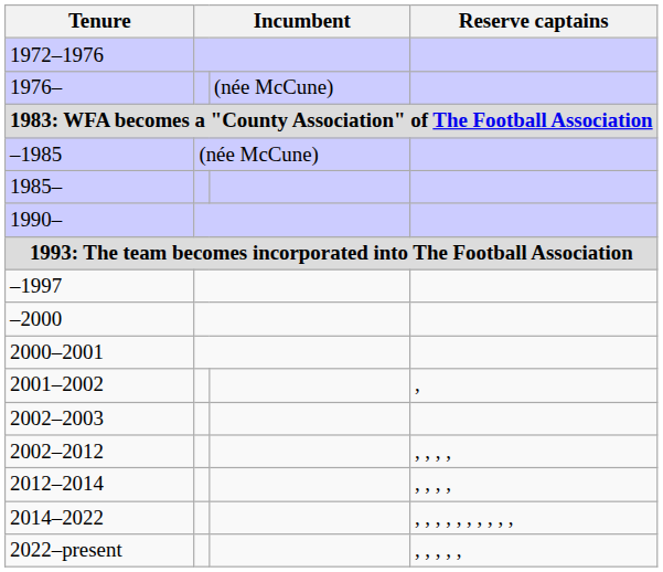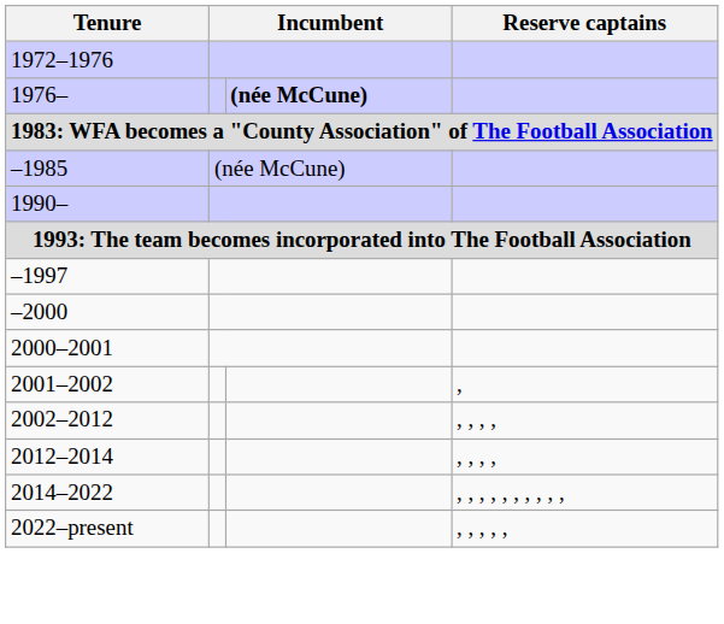 <table class="wikitable unsortable">
 <tr>
 <th>Tenure</th>
 <th colspan="2">Incumbent</th>
 <th>Reserve captains</th>
 </tr>
 <tr style="background:#CCF">
 <td>1972–1976</td>
 <td colspan="2"></td>
 <td></td>
 </tr>
 <tr style="background:#CCF">
 <td>1976–</td>
 <td data-sort-value="Thomas, Carol, McCune"></td>
-<td> (née McCune)</td>
+<td><strong> (née McCune)</strong></td>
 <td></td>
 </tr>
 <tr>
 <td colspan="4" style="background:#DCDCDC; text-align:center"><strong>1983: WFA becomes a "County Association" of <a href='#'>The Football Association</a></strong></td>
 </tr>
 <tr style="background:#CCF">
 <td>–1985</td>
 <td colspan="2"> (née McCune)</td>
-<td></td>
-</tr>
-<tr style="background:#CCF">
-<td>1985–</td>
-<td data-sort-value="Bampton, Debbie"></td>
-<td></td>
 <td></td>
 </tr>
 <tr style="background:#CCF">
 <td>1990–</td>
 <td colspan="2"></td>
 <td></td>
 </tr>
 <tr>
 <td colspan="4" style="background:#DCDCDC; text-align:center"><strong>1993: The team becomes incorporated into The Football Association</strong></td>
 </tr>
 <tr>
 <td>–1997</td>
 <td colspan="2"></td>
 <td></td>
 </tr>
 <tr>
 <td>–2000</td>
 <td colspan="2"></td>
 <td></td>
 </tr>
 <tr>
 <td>2000–2001</td>
 <td colspan="2"></td>
 <td></td>
 </tr>
 <tr>
 <td>2001–2002</td>
 <td data-sort-value="Proctor, Tara"></td>
 <td></td>
 <td>, </td>
 </tr>
 <tr>
-<td>2002–2003</td>
-<td data-sort-value="Walker, Karen"></td>
-<td></td>
-<td></td>
-</tr>
-<tr>
 <td>2002–2012</td>
 <td data-sort-value="White, Faye"></td>
 <td></td>
 <td>, , , , </td>
 </tr>
 <tr>
 <td>2012–2014</td>
 <td data-sort-value="Stoney, Casey"></td>
 <td></td>
 <td>, , , , </td>
 </tr>
 <tr>
 <td>2014–2022</td>
 <td data-sort-value="Houghton, Steph"></td>
 <td></td>
 <td>, , <em></em>, , , , <em></em>, <em></em>, , <em></em>, <em></em></td>
 </tr>
 <tr>
 <td>2022–present</td>
 <td data-sort-value="Williamson, Leah"></td>
 <td><strong><em></em></strong></td>
 <td><em></em>, , , <em></em>, <em></em>, <em></em></td>
 </tr>
 </table>
